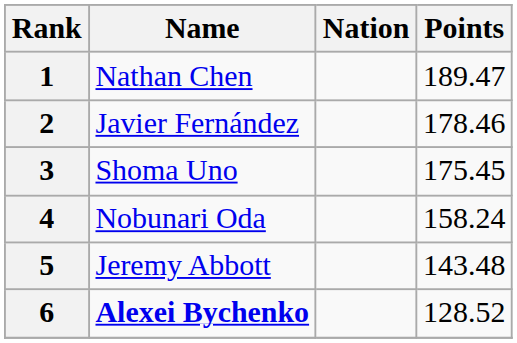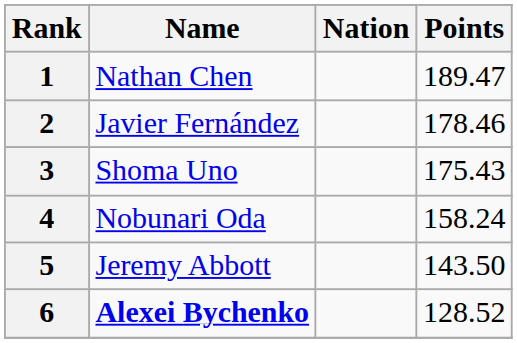 <table class="wikitable sortable">
 <tr>
 <th>Rank</th>
 <th>Name</th>
 <th>Nation</th>
 <th>Points</th>
 </tr>
 <tr>
 <th>1</th>
 <td><a href='#'>Nathan Chen</a></td>
 <td></td>
 <td align="center">189.47</td>
 </tr>
 <tr>
 <th>2</th>
 <td><a href='#'> Javier Fernández</a></td>
 <td></td>
 <td align="center">178.46</td>
 </tr>
 <tr>
 <th>3</th>
 <td><a href='#'>Shoma Uno</a></td>
 <td></td>
-<td align="center">175.45</td>
+<td align="center">175.43</td>
 </tr>
 <tr>
 <th>4</th>
 <td><a href='#'>Nobunari Oda</a></td>
 <td></td>
 <td align="center">158.24</td>
 </tr>
 <tr>
 <th>5</th>
 <td><a href='#'>Jeremy Abbott</a></td>
 <td></td>
-<td align="center">143.48</td>
+<td align="center">143.50</td>
 </tr>
 <tr>
 <th>6</th>
 <td><strong><a href='#'>Alexei Bychenko</a></strong></td>
 <td></td>
 <td align="center">128.52</td>
 </tr>
 <tr>
 </tr>
 </table>
